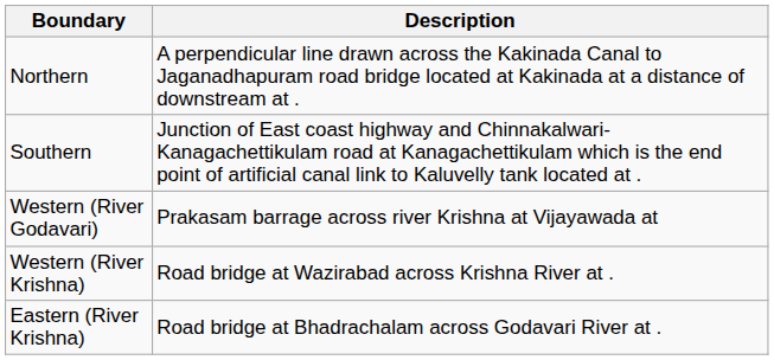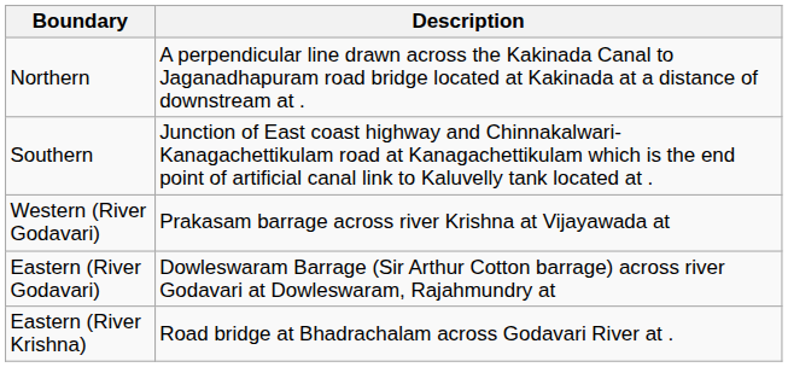 <table class="wikitable">
 <tr>
 <th>Boundary</th>
 <th>Description</th>
 </tr>
 <tr>
 <td>Northern</td>
 <td>A perpendicular line drawn across the Kakinada Canal to Jaganadhapuram road bridge located at Kakinada at a distance of  downstream at .</td>
 </tr>
 <tr>
 <td>Southern</td>
 <td>Junction of East coast highway and Chinnakalwari-Kanagachettikulam road at Kanagachettikulam which is the end point of artificial canal link to Kaluvelly tank located at .</td>
 </tr>
 <tr>
 <td>Western (River Godavari)</td>
 <td>Prakasam barrage across river Krishna at Vijayawada at </td>
 </tr>
 <tr>
-<td>Western (River Krishna)</td>
-<td>Road bridge at Wazirabad across Krishna River at .</td>
+<td>Eastern (River Godavari)</td>
+<td>Dowleswaram Barrage (Sir Arthur Cotton barrage) across river Godavari at Dowleswaram, Rajahmundry at </td>
 </tr>
 <tr>
 <td>Eastern (River Krishna)</td>
 <td>Road bridge at Bhadrachalam across Godavari River at .</td>
 </tr>
 </table>
